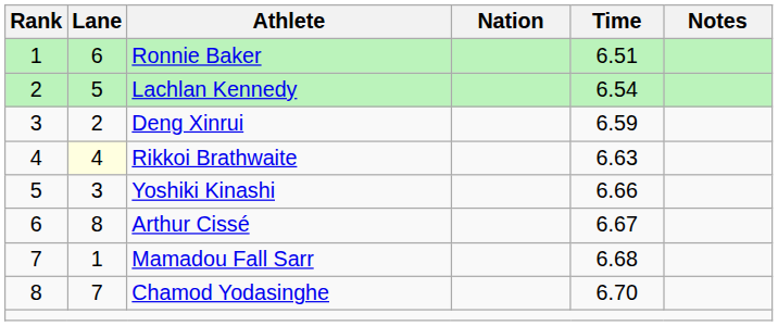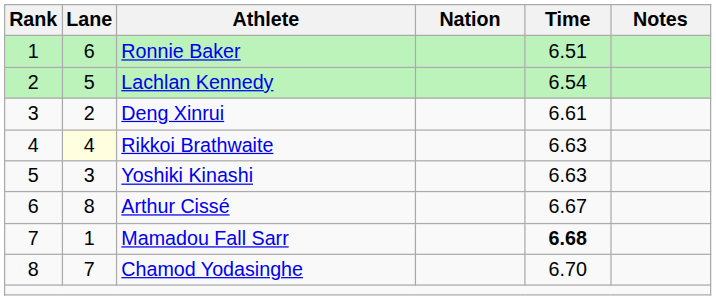 <table class="wikitable sortable" style="text-align:center;width: 65%;">
 <tr>
 <th scope="col" style="width: 10px;">Rank</th>
 <th scope="col" style="width: 10px;">Lane</th>
 <th scope="col">Athlete</th>
 <th scope="col">Nation</th>
 <th scope="col">Time</th>
 <th scope="col">Notes</th>
 </tr>
 <tr bgcolor=bbf3bb>
 <td>1</td>
 <td>6</td>
 <td align=left><a href='#'>Ronnie Baker</a></td>
 <td align=left></td>
 <td>6.51</td>
 <td></td>
 </tr>
 <tr bgcolor=bbf3bb>
 <td>2</td>
 <td>5</td>
 <td align=left><a href='#'> Lachlan Kennedy</a></td>
 <td align=left></td>
 <td>6.54</td>
 <td></td>
 </tr>
 <tr>
 <td>3</td>
 <td>2</td>
 <td align=left><a href='#'>Deng Xinrui</a></td>
 <td align=left></td>
-<td>6.59</td>
+<td>6.61</td>
 <td></td>
 </tr>
 <tr>
 <td>4</td>
 <td style="background: lightyellow;">4</td>
 <td align=left><a href='#'>Rikkoi Brathwaite</a></td>
 <td align=left></td>
 <td>6.63 </td>
 <td></td>
 </tr>
 <tr>
 <td>5</td>
 <td>3</td>
 <td align=left><a href='#'>Yoshiki Kinashi</a></td>
 <td align=left></td>
-<td>6.66 </td>
+<td>6.63 </td>
 <td></td>
 </tr>
 <tr>
 <td>6</td>
 <td>8</td>
 <td align=left><a href='#'>Arthur Cissé</a></td>
 <td align=left></td>
 <td>6.67</td>
 <td></td>
 </tr>
 <tr>
 <td>7</td>
 <td>1</td>
 <td align=left><a href='#'>Mamadou Fall Sarr</a></td>
 <td align=left></td>
-<td>6.68</td>
+<td><strong>6.68</strong></td>
 <td></td>
 </tr>
 <tr>
 <td>8</td>
 <td>7</td>
 <td align=left><a href='#'>Chamod Yodasinghe</a></td>
 <td align=left></td>
 <td>6.70</td>
 <td></td>
 </tr>
 <tr class="sortbottom">
 <td colspan="6"></td>
 </tr>
 </table>
